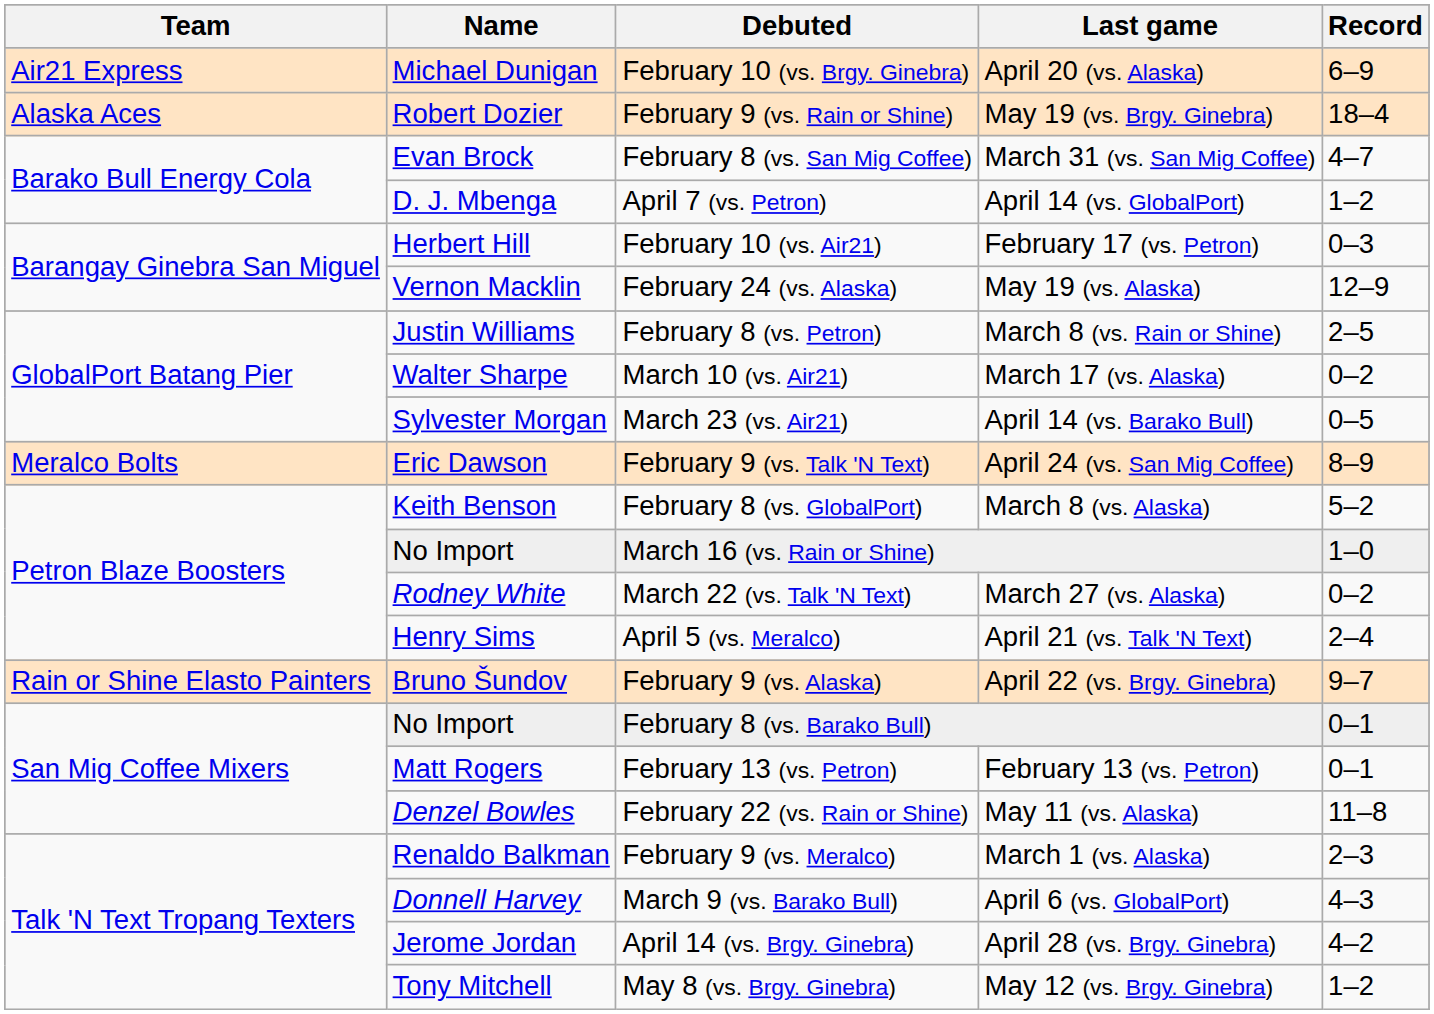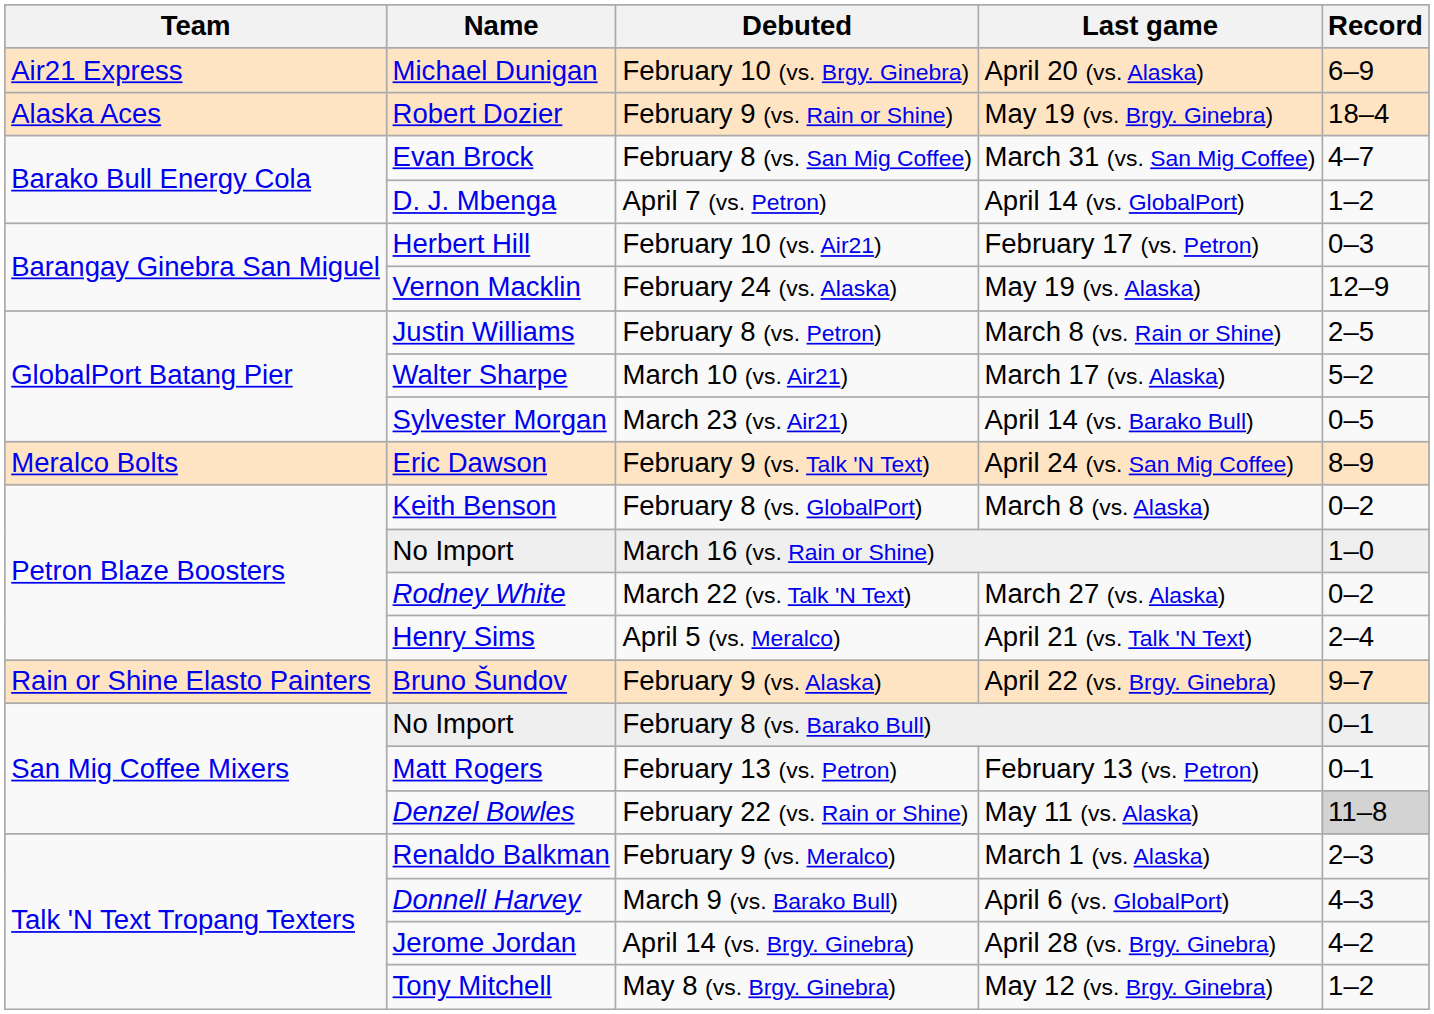 <table class="wikitable">
 <tr>
 <th>Team</th>
 <th>Name</th>
 <th>Debuted</th>
 <th>Last game</th>
 <th>Record</th>
 </tr>
 <tr bgcolor=#FFE4C4>
 <td><a href='#'>Air21 Express</a></td>
 <td><a href='#'>Michael Dunigan</a></td>
 <td>February 10 <small>(vs. <a href='#'>Brgy. Ginebra</a>)</small></td>
 <td>April 20 <small>(vs. <a href='#'>Alaska</a>)</small></td>
 <td>6–9</td>
 </tr>
 <tr bgcolor=#FFE4C4>
 <td><a href='#'>Alaska Aces</a></td>
 <td><a href='#'>Robert Dozier</a></td>
 <td>February 9 <small>(vs. <a href='#'>Rain or Shine</a>)</small></td>
 <td>May 19 <small>(vs. <a href='#'>Brgy. Ginebra</a>)</small></td>
 <td>18–4</td>
 </tr>
 <tr>
 <td rowspan=2><a href='#'>Barako Bull Energy Cola</a></td>
 <td><a href='#'>Evan Brock</a></td>
 <td>February 8 <small>(vs. <a href='#'>San Mig Coffee</a>)</small></td>
 <td>March 31 <small>(vs. <a href='#'>San Mig Coffee</a>)</small></td>
 <td>4–7</td>
 </tr>
 <tr>
 <td><a href='#'>D. J. Mbenga</a></td>
 <td>April 7 <small>(vs. <a href='#'>Petron</a>)</small></td>
 <td>April 14 <small>(vs. <a href='#'>GlobalPort</a>)</small></td>
 <td>1–2</td>
 </tr>
 <tr>
 <td rowspan=2><a href='#'>Barangay Ginebra San Miguel</a></td>
 <td><a href='#'>Herbert Hill</a></td>
 <td>February 10 <small>(vs. <a href='#'>Air21</a>)</small></td>
 <td>February 17 <small>(vs. <a href='#'>Petron</a>)</small></td>
 <td>0–3</td>
 </tr>
 <tr>
 <td><a href='#'>Vernon Macklin</a></td>
 <td>February 24 <small>(vs. <a href='#'>Alaska</a>)</small></td>
 <td>May 19 <small>(vs. <a href='#'>Alaska</a>)</small></td>
 <td>12–9</td>
 </tr>
 <tr>
 <td rowspan=3><a href='#'>GlobalPort Batang Pier</a></td>
 <td><a href='#'>Justin Williams</a></td>
 <td>February 8 <small>(vs. <a href='#'>Petron</a>)</small></td>
 <td>March 8 <small>(vs. <a href='#'>Rain or Shine</a>)</small></td>
 <td>2–5</td>
 </tr>
 <tr>
 <td><a href='#'>Walter Sharpe</a></td>
 <td>March 10 <small>(vs. <a href='#'>Air21</a>)</small></td>
 <td>March 17 <small>(vs. <a href='#'>Alaska</a>)</small></td>
-<td>0–2</td>
+<td>5–2</td>
 </tr>
 <tr>
 <td><a href='#'>Sylvester Morgan</a></td>
 <td>March 23 <small>(vs. <a href='#'>Air21</a>)</small></td>
 <td>April 14 <small>(vs. <a href='#'>Barako Bull</a>)</small></td>
 <td>0–5</td>
 </tr>
 <tr bgcolor=#FFE4C4>
 <td><a href='#'>Meralco Bolts</a></td>
 <td><a href='#'>Eric Dawson</a></td>
 <td>February 9 <small>(vs. <a href='#'>Talk 'N Text</a>)</small></td>
 <td>April 24 <small>(vs. <a href='#'>San Mig Coffee</a>)</small></td>
 <td>8–9</td>
 </tr>
 <tr>
 <td rowspan=4><a href='#'>Petron Blaze Boosters</a></td>
 <td><a href='#'>Keith Benson</a></td>
 <td>February 8 <small>(vs. <a href='#'>GlobalPort</a>)</small></td>
 <td>March 8 <small>(vs. <a href='#'>Alaska</a>)</small></td>
-<td>5–2</td>
+<td>0–2</td>
 </tr>
 <tr bgcolor=#efefef>
 <td>No Import</td>
 <td bgcolor=#efefef colspan=2>March 16 <small>(vs. <a href='#'>Rain or Shine</a>)</small></td>
 <td>1–0</td>
 </tr>
 <tr>
 <td><em><a href='#'>Rodney White</a></em></td>
 <td>March 22 <small>(vs. <a href='#'>Talk 'N Text</a>)</small></td>
 <td>March 27 <small>(vs. <a href='#'>Alaska</a>)</small></td>
 <td>0–2</td>
 </tr>
 <tr>
 <td><a href='#'>Henry Sims</a></td>
 <td>April 5 <small>(vs. <a href='#'>Meralco</a>)</small></td>
 <td>April 21 <small>(vs. <a href='#'>Talk 'N Text</a>)</small></td>
 <td>2–4</td>
 </tr>
 <tr bgcolor=#FFE4C4>
 <td><a href='#'>Rain or Shine Elasto Painters</a></td>
 <td><a href='#'>Bruno Šundov</a></td>
 <td>February 9 <small>(vs. <a href='#'>Alaska</a>)</small></td>
 <td>April 22 <small>(vs. <a href='#'>Brgy. Ginebra</a>)</small></td>
 <td>9–7</td>
 </tr>
 <tr>
 <td rowspan=3><a href='#'>San Mig Coffee Mixers</a></td>
 <td bgcolor=#efefef>No Import</td>
 <td bgcolor=#efefef colspan=2>February 8 <small>(vs. <a href='#'>Barako Bull</a>)</small></td>
 <td bgcolor=#efefef>0–1</td>
 </tr>
 <tr>
 <td><a href='#'>Matt Rogers</a></td>
 <td>February 13 <small>(vs. <a href='#'>Petron</a>)</small></td>
 <td>February 13 <small>(vs. <a href='#'>Petron</a>)</small></td>
 <td>0–1</td>
 </tr>
 <tr>
 <td><em><a href='#'>Denzel Bowles</a></em></td>
 <td>February 22 <small>(vs. <a href='#'>Rain or Shine</a>)</small></td>
 <td>May 11 <small>(vs. <a href='#'>Alaska</a>)</small></td>
-<td>11–8</td>
+<td style="background: lightgrey;">11–8</td>
 </tr>
 <tr>
 <td rowspan=4><a href='#'>Talk 'N Text Tropang Texters</a></td>
 <td><a href='#'>Renaldo Balkman</a></td>
 <td>February 9 <small>(vs. <a href='#'>Meralco</a>)</small></td>
 <td>March 1 <small>(vs. <a href='#'>Alaska</a>)</small></td>
 <td>2–3</td>
 </tr>
 <tr>
 <td><em><a href='#'>Donnell Harvey</a></em></td>
 <td>March 9 <small>(vs. <a href='#'>Barako Bull</a>)</small></td>
 <td>April 6  <small>(vs. <a href='#'>GlobalPort</a>)</small></td>
 <td>4–3</td>
 </tr>
 <tr>
 <td><a href='#'>Jerome Jordan</a></td>
 <td>April 14 <small>(vs. <a href='#'>Brgy. Ginebra</a>)</small></td>
 <td>April 28 <small>(vs. <a href='#'>Brgy. Ginebra</a>)</small></td>
 <td>4–2</td>
 </tr>
 <tr>
 <td><a href='#'>Tony Mitchell</a></td>
 <td>May 8 <small>(vs. <a href='#'>Brgy. Ginebra</a>)</small></td>
 <td>May 12 <small>(vs. <a href='#'>Brgy. Ginebra</a>)</small></td>
 <td>1–2</td>
 </tr>
 </table>
